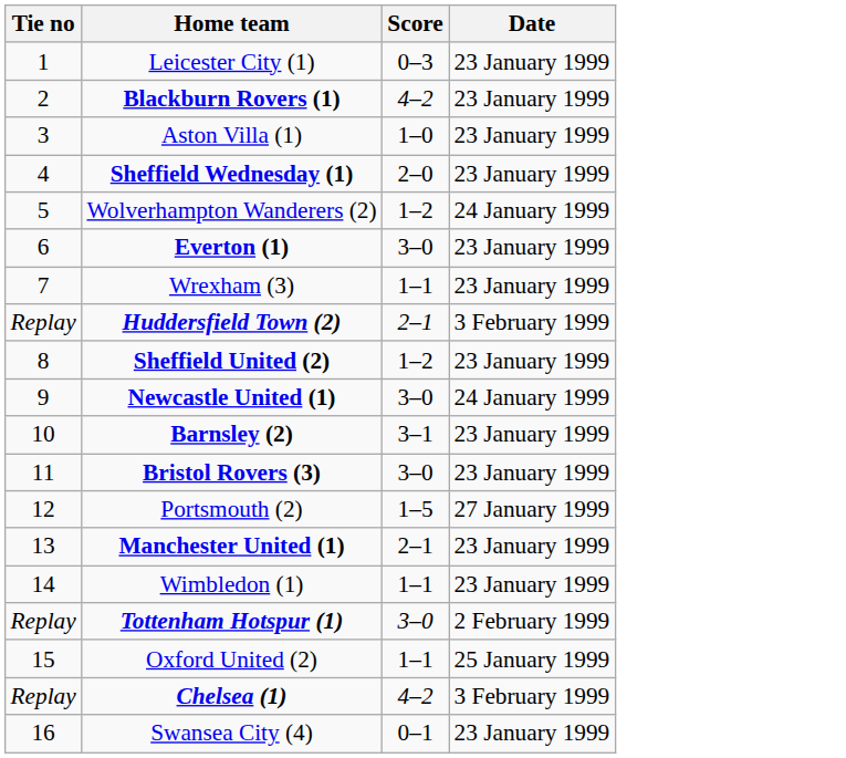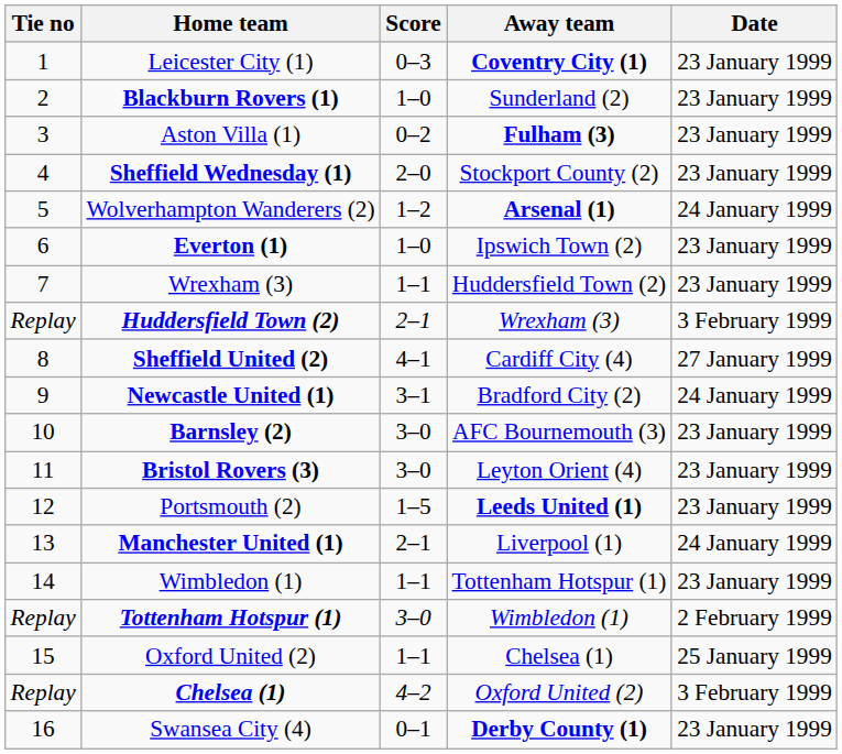 <table class="wikitable" style="text-align: center">
 <tr>
 <th>Tie no</th>
 <th>Home team</th>
 <th>Score</th>
+<th>Away team</th>
 <th>Date</th>
 </tr>
 <tr>
 <td>1</td>
 <td><a href='#'>Leicester City</a> (1)</td>
 <td>0–3</td>
+<td><strong><a href='#'>Coventry City</a> (1)</strong></td>
 <td>23 January 1999</td>
 </tr>
 <tr>
 <td>2</td>
 <td><strong><a href='#'>Blackburn Rovers</a> (1)</strong></td>
-<td><em>4–2</em></td>
+<td>1–0</td>
+<td><a href='#'>Sunderland</a> (2)</td>
 <td>23 January 1999</td>
 </tr>
 <tr>
 <td>3</td>
 <td><a href='#'>Aston Villa</a> (1)</td>
-<td>1–0</td>
+<td>0–2</td>
+<td><strong><a href='#'>Fulham</a> (3)</strong></td>
 <td>23 January 1999</td>
 </tr>
 <tr>
 <td>4</td>
 <td><strong><a href='#'>Sheffield Wednesday</a> (1)</strong></td>
 <td>2–0</td>
+<td><a href='#'>Stockport County</a> (2)</td>
 <td>23 January 1999</td>
 </tr>
 <tr>
 <td>5</td>
 <td><a href='#'>Wolverhampton Wanderers</a> (2)</td>
 <td>1–2</td>
+<td><strong><a href='#'>Arsenal</a> (1)</strong></td>
 <td>24 January 1999</td>
 </tr>
 <tr>
 <td>6</td>
 <td><strong><a href='#'>Everton</a> (1)</strong></td>
-<td>3–0</td>
+<td>1–0</td>
+<td><a href='#'>Ipswich Town</a> (2)</td>
 <td>23 January 1999</td>
 </tr>
 <tr>
 <td>7</td>
 <td><a href='#'>Wrexham</a> (3)</td>
 <td>1–1</td>
+<td><a href='#'>Huddersfield Town</a> (2)</td>
 <td>23 January 1999</td>
 </tr>
 <tr>
 <td><em>Replay</em></td>
 <td><strong><em><a href='#'>Huddersfield Town</a> (2)</em></strong></td>
 <td><em>2–1</em></td>
+<td><em><a href='#'>Wrexham</a> (3)</em></td>
 <td>3 February 1999</td>
 </tr>
 <tr>
 <td>8</td>
 <td><strong><a href='#'>Sheffield United</a> (2)</strong></td>
-<td>1–2</td>
-<td>23 January 1999</td>
+<td>4–1</td>
+<td><a href='#'>Cardiff City</a> (4)</td>
+<td>27 January 1999</td>
 </tr>
 <tr>
 <td>9</td>
 <td><strong><a href='#'>Newcastle United</a> (1)</strong></td>
-<td>3–0</td>
+<td>3–1</td>
+<td><a href='#'>Bradford City</a> (2)</td>
 <td>24 January 1999</td>
 </tr>
 <tr>
 <td>10</td>
 <td><strong><a href='#'>Barnsley</a> (2)</strong></td>
-<td>3–1</td>
+<td>3–0</td>
+<td><a href='#'>AFC Bournemouth</a> (3)</td>
 <td>23 January 1999</td>
 </tr>
 <tr>
 <td>11</td>
 <td><strong><a href='#'>Bristol Rovers</a> (3)</strong></td>
 <td>3–0</td>
+<td><a href='#'>Leyton Orient</a> (4)</td>
 <td>23 January 1999</td>
 </tr>
 <tr>
 <td>12</td>
 <td><a href='#'>Portsmouth</a> (2)</td>
 <td>1–5</td>
-<td>27 January 1999</td>
+<td><strong><a href='#'>Leeds United</a> (1)</strong></td>
+<td>23 January 1999</td>
 </tr>
 <tr>
 <td>13</td>
 <td><strong><a href='#'>Manchester United</a> (1)</strong></td>
 <td>2–1</td>
-<td>23 January 1999</td>
+<td><a href='#'>Liverpool</a> (1)</td>
+<td>24 January 1999</td>
 </tr>
 <tr>
 <td>14</td>
 <td><a href='#'>Wimbledon</a> (1)</td>
 <td>1–1</td>
+<td><a href='#'>Tottenham Hotspur</a> (1)</td>
 <td>23 January 1999</td>
 </tr>
 <tr>
 <td><em>Replay</em></td>
 <td><strong><em><a href='#'>Tottenham Hotspur</a> (1)</em></strong></td>
 <td><em>3–0</em></td>
+<td><em><a href='#'>Wimbledon</a> (1)</em></td>
 <td>2 February 1999</td>
 </tr>
 <tr>
 <td>15</td>
 <td><a href='#'>Oxford United</a> (2)</td>
 <td>1–1</td>
+<td><a href='#'>Chelsea</a> (1)</td>
 <td>25 January 1999</td>
 </tr>
 <tr>
 <td><em>Replay</em></td>
 <td><strong><em><a href='#'>Chelsea</a> (1)</em></strong></td>
 <td><em>4–2</em></td>
+<td><em><a href='#'>Oxford United</a> (2)</em></td>
 <td>3 February 1999</td>
 </tr>
 <tr>
 <td>16</td>
 <td><a href='#'>Swansea City</a> (4)</td>
 <td>0–1</td>
+<td><strong><a href='#'>Derby County</a> (1)</strong></td>
 <td>23 January 1999</td>
 </tr>
 </table>
